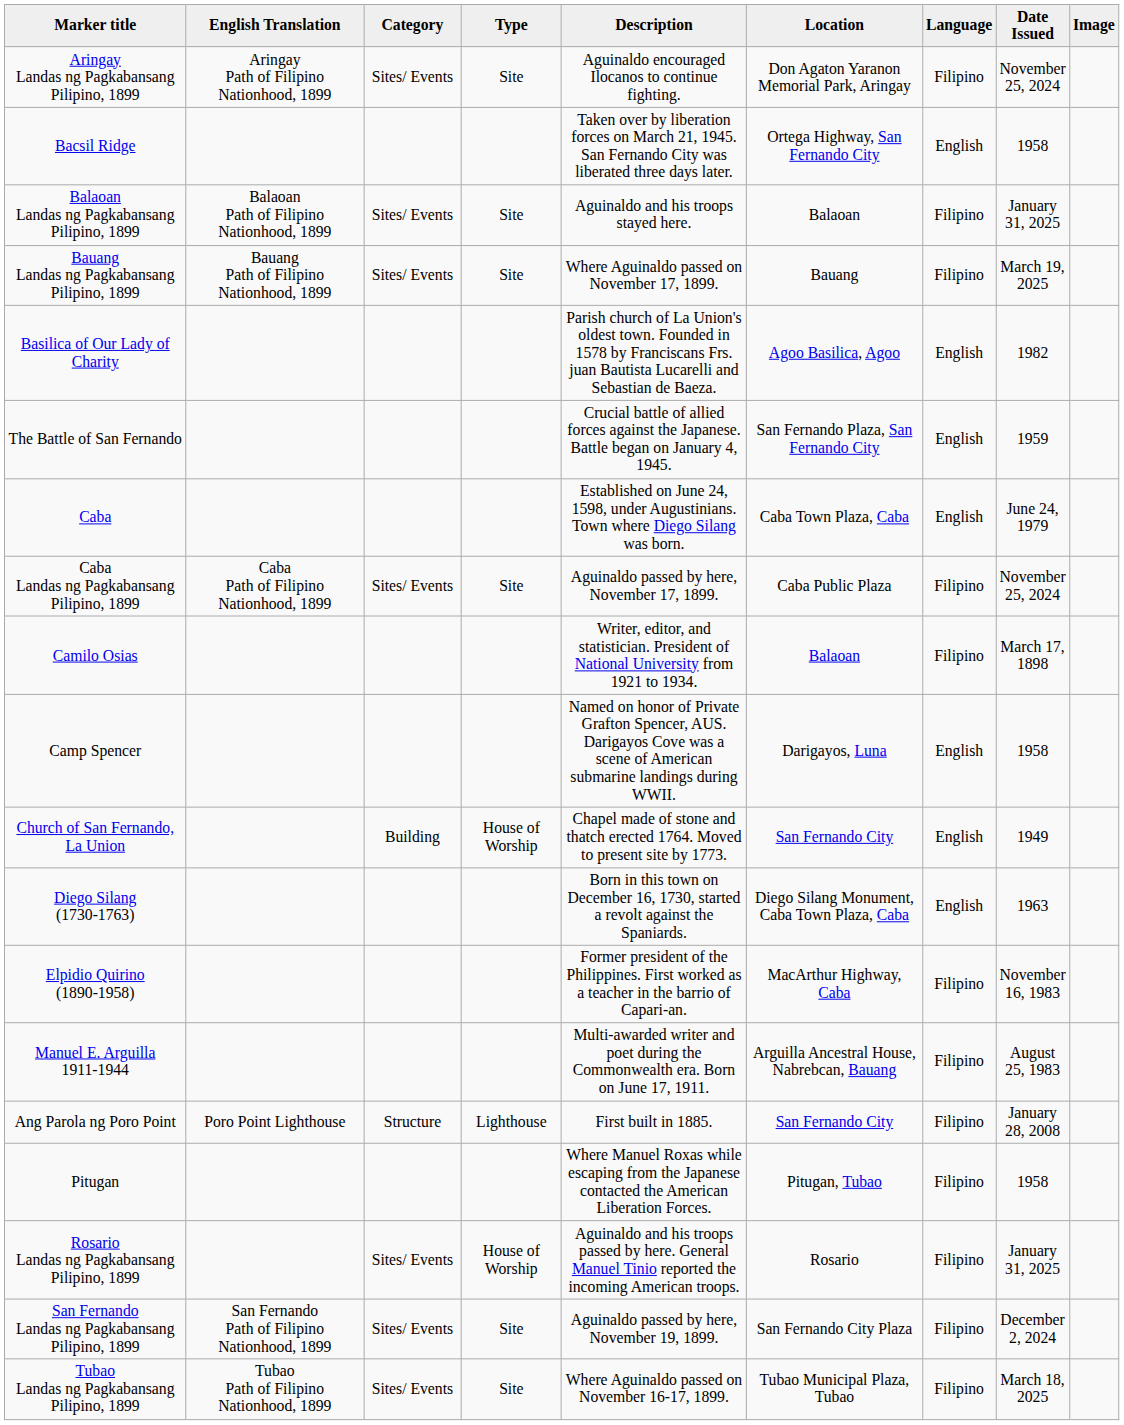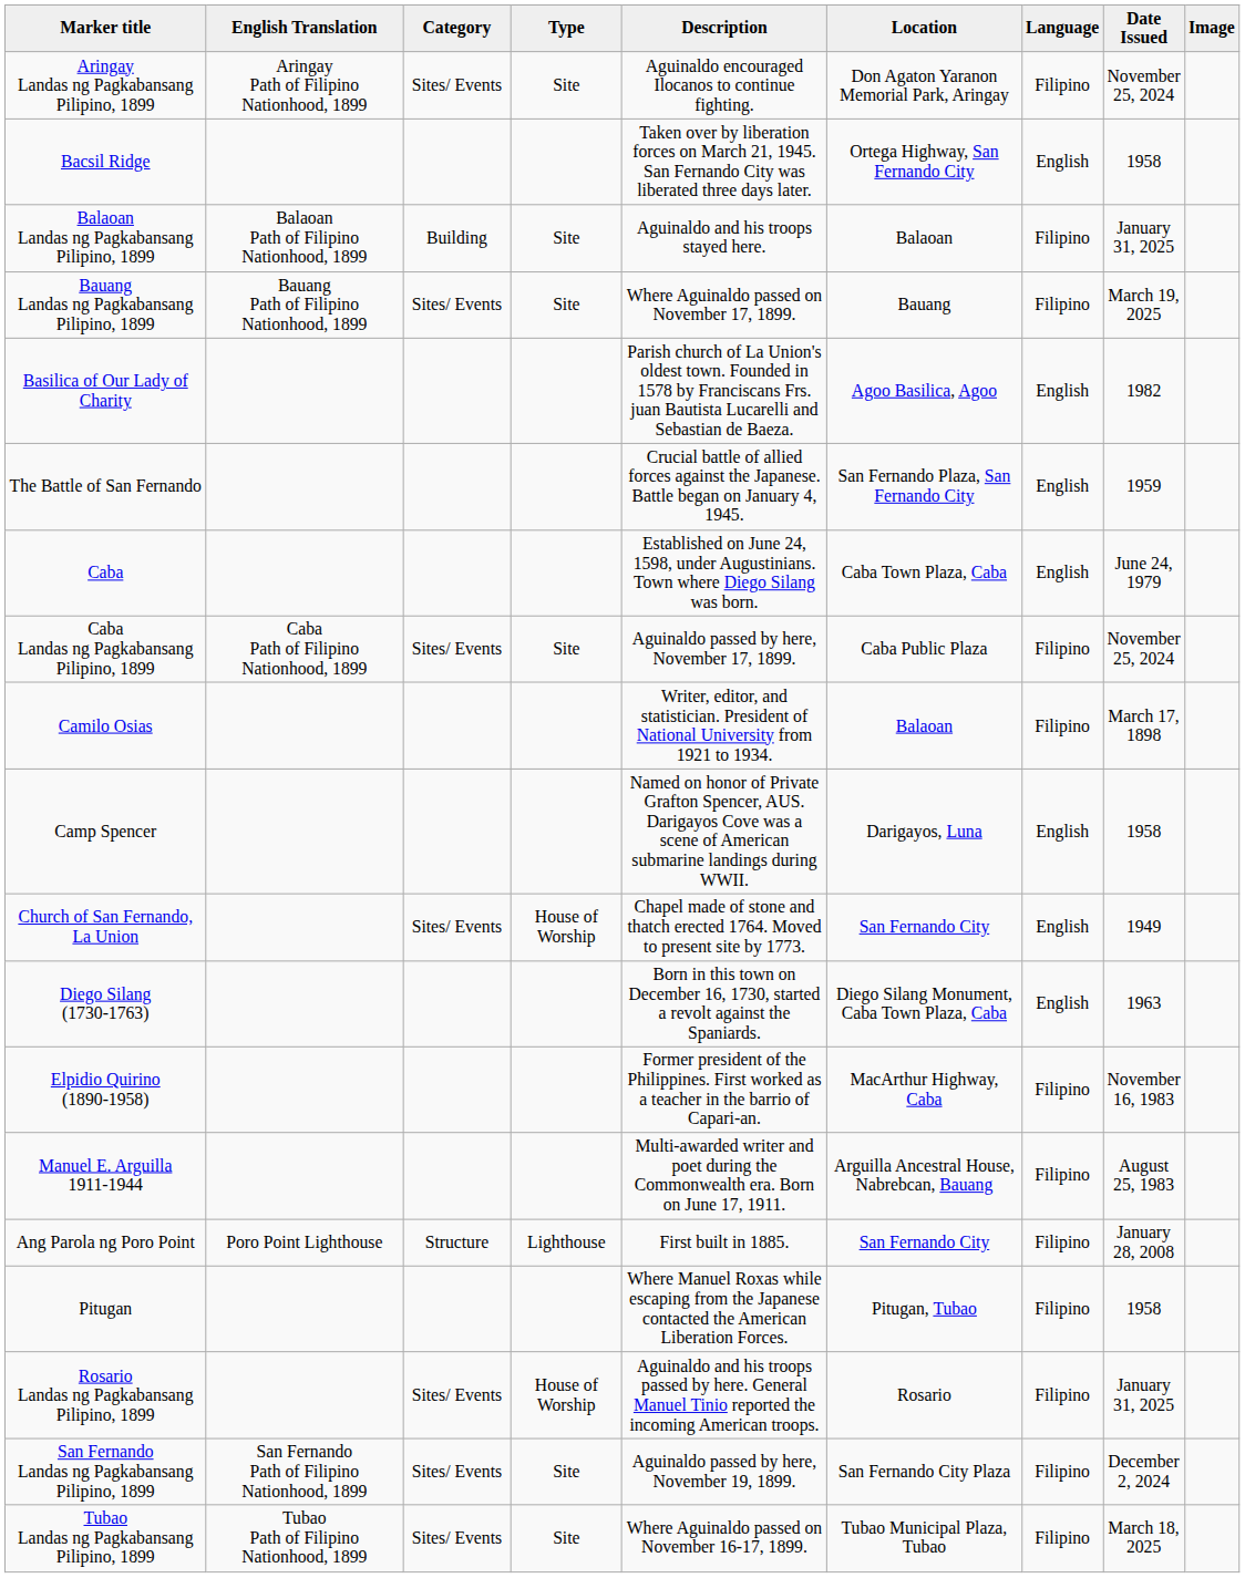 <table class="wikitable" style="width:90%; text-align:center;">
 <tr>
 <th style="width:20%; background:#efefef;">Marker title</th>
 <th style="width:20%; background:#efefef;">English Translation</th>
 <th style="width:10%; background:#efefef;">Category</th>
 <th style="width:10%; background:#efefef;">Type</th>
 <th style="width:20%; background:#efefef;">Description</th>
 <th style="width:20%; background:#efefef;">Location</th>
 <th style="width:10%; background:#efefef;">Language</th>
 <th style="width:10%; background:#efefef;">Date Issued</th>
 <th style="width:10%; background:#efefef;">Image</th>
 </tr>
 <tr>
 <td><a href='#'>Aringay</a><br>Landas ng Pagkabansang Pilipino, 1899</td>
 <td>Aringay<br>Path of Filipino Nationhood, 1899</td>
 <td>Sites/ Events</td>
 <td>Site</td>
 <td>Aguinaldo encouraged Ilocanos to continue fighting.</td>
 <td>Don Agaton Yaranon Memorial Park, Aringay</td>
 <td>Filipino</td>
 <td>November 25, 2024</td>
 <td></td>
 </tr>
 <tr>
 <td><a href='#'>Bacsil Ridge</a></td>
 <td></td>
 <td></td>
 <td></td>
 <td>Taken over by liberation forces on March 21, 1945. San Fernando City was liberated three days later.</td>
 <td>Ortega Highway, <a href='#'>San Fernando City</a></td>
 <td>English</td>
 <td>1958</td>
 <td></td>
 </tr>
 <tr>
 <td><a href='#'>Balaoan</a><br>Landas ng Pagkabansang Pilipino, 1899</td>
 <td>Balaoan<br>Path of Filipino Nationhood, 1899</td>
-<td>Sites/ Events</td>
+<td>Building</td>
 <td>Site</td>
 <td>Aguinaldo and his troops stayed here.</td>
 <td>Balaoan</td>
 <td>Filipino</td>
 <td>January 31, 2025</td>
 <td></td>
 </tr>
 <tr>
 <td><a href='#'>Bauang</a><br>Landas ng Pagkabansang Pilipino, 1899</td>
 <td>Bauang<br>Path of Filipino Nationhood, 1899</td>
 <td>Sites/ Events</td>
 <td>Site</td>
 <td>Where Aguinaldo passed on November 17, 1899.</td>
 <td>Bauang</td>
 <td>Filipino</td>
 <td>March 19, 2025</td>
 <td></td>
 </tr>
 <tr>
 <td><a href='#'>Basilica of Our Lady of Charity</a></td>
 <td></td>
 <td></td>
 <td></td>
 <td>Parish church of La Union's oldest town. Founded in 1578 by Franciscans Frs. juan Bautista Lucarelli and Sebastian de Baeza.</td>
 <td><a href='#'>Agoo Basilica</a>, <a href='#'>Agoo</a></td>
 <td>English</td>
 <td>1982</td>
 <td><br></td>
 </tr>
 <tr>
 <td>The Battle of San Fernando</td>
 <td></td>
 <td></td>
 <td></td>
 <td>Crucial battle of allied forces against the Japanese. Battle began on January 4, 1945.</td>
 <td>San Fernando Plaza, <a href='#'>San Fernando City</a></td>
 <td>English</td>
 <td>1959</td>
 <td></td>
 </tr>
 <tr>
 <td><a href='#'>Caba</a></td>
 <td></td>
 <td></td>
 <td></td>
 <td>Established on June 24, 1598, under Augustinians. Town where <a href='#'>Diego Silang</a> was born.</td>
 <td>Caba Town Plaza, <a href='#'>Caba</a></td>
 <td>English</td>
 <td>June 24, 1979</td>
 <td></td>
 </tr>
 <tr>
 <td>Caba<br>Landas ng Pagkabansang Pilipino, 1899</td>
 <td>Caba<br>Path of Filipino Nationhood, 1899</td>
 <td>Sites/ Events</td>
 <td>Site</td>
 <td>Aguinaldo passed by here, November 17, 1899.</td>
 <td>Caba Public Plaza</td>
 <td>Filipino</td>
 <td>November 25, 2024</td>
 <td></td>
 </tr>
 <tr>
 <td><a href='#'>Camilo Osias</a></td>
 <td></td>
 <td></td>
 <td></td>
 <td>Writer, editor, and statistician. President of <a href='#'>National University</a> from 1921 to 1934.</td>
 <td><a href='#'>Balaoan</a></td>
 <td>Filipino</td>
 <td>March 17, 1898</td>
 <td></td>
 </tr>
 <tr>
 <td>Camp Spencer</td>
 <td></td>
 <td></td>
 <td></td>
 <td>Named on honor of Private Grafton Spencer, AUS. Darigayos Cove was a scene of American submarine landings during WWII.</td>
 <td>Darigayos, <a href='#'>Luna</a></td>
 <td>English</td>
 <td>1958</td>
 <td></td>
 </tr>
 <tr>
 <td><a href='#'>Church of San Fernando, La Union</a></td>
 <td></td>
-<td>Building</td>
+<td>Sites/ Events</td>
 <td>House of Worship</td>
 <td>Chapel made of stone and thatch erected 1764. Moved to present site by 1773.</td>
 <td><a href='#'>San Fernando City</a></td>
 <td>English</td>
 <td>1949</td>
 <td></td>
 </tr>
 <tr>
 <td><a href='#'>Diego Silang</a><br>(1730-1763)</td>
 <td></td>
 <td></td>
 <td></td>
 <td>Born in this town on December 16, 1730, started a revolt against the Spaniards.</td>
 <td>Diego Silang Monument, Caba Town Plaza, <a href='#'>Caba</a></td>
 <td>English</td>
 <td>1963</td>
 <td></td>
 </tr>
 <tr>
 <td><a href='#'>Elpidio Quirino</a><br>(1890-1958)</td>
 <td></td>
 <td></td>
 <td></td>
 <td>Former president of the Philippines. First worked as a teacher in the barrio of Capari-an.</td>
 <td>MacArthur Highway, <a href='#'>Caba</a></td>
 <td>Filipino</td>
 <td>November 16, 1983</td>
 <td></td>
 </tr>
 <tr>
 <td><a href='#'>Manuel E. Arguilla</a><br>1911-1944</td>
 <td></td>
 <td></td>
 <td></td>
 <td>Multi-awarded writer and poet during the Commonwealth era. Born on June 17, 1911.</td>
 <td>Arguilla Ancestral House, Nabrebcan, <a href='#'>Bauang</a></td>
 <td>Filipino</td>
 <td>August 25, 1983</td>
 <td><br></td>
 </tr>
 <tr>
 <td>Ang Parola ng Poro Point</td>
 <td>Poro Point Lighthouse</td>
 <td>Structure</td>
 <td>Lighthouse</td>
 <td>First built in 1885.</td>
 <td><a href='#'>San Fernando City</a></td>
 <td>Filipino</td>
 <td>January 28, 2008</td>
 <td></td>
 </tr>
 <tr>
 <td>Pitugan</td>
 <td></td>
 <td></td>
 <td></td>
 <td>Where Manuel Roxas while escaping from the Japanese contacted the American Liberation Forces.</td>
 <td>Pitugan, <a href='#'>Tubao</a></td>
 <td>Filipino</td>
 <td>1958</td>
 <td></td>
 </tr>
 <tr>
 <td><a href='#'>Rosario</a><br>Landas ng Pagkabansang Pilipino, 1899</td>
 <td></td>
 <td>Sites/ Events</td>
 <td>House of Worship</td>
 <td>Aguinaldo and his troops passed by here. General <a href='#'>Manuel Tinio</a> reported the incoming American troops.</td>
 <td>Rosario</td>
 <td>Filipino</td>
 <td>January 31, 2025</td>
 <td></td>
 </tr>
 <tr>
 <td><a href='#'>San Fernando</a><br>Landas ng Pagkabansang Pilipino, 1899</td>
 <td>San Fernando<br>Path of Filipino Nationhood, 1899</td>
 <td>Sites/ Events</td>
 <td>Site</td>
 <td>Aguinaldo passed by here, November 19, 1899.</td>
 <td>San Fernando City Plaza</td>
 <td>Filipino</td>
 <td>December 2, 2024</td>
 <td></td>
 </tr>
 <tr>
 <td><a href='#'>Tubao</a><br>Landas ng Pagkabansang Pilipino, 1899</td>
 <td>Tubao<br>Path of Filipino Nationhood, 1899</td>
 <td>Sites/ Events</td>
 <td>Site</td>
 <td>Where Aguinaldo passed on November 16-17, 1899.</td>
 <td>Tubao Municipal Plaza, Tubao</td>
 <td>Filipino</td>
 <td>March 18, 2025</td>
 <td></td>
 </tr>
 </table>
